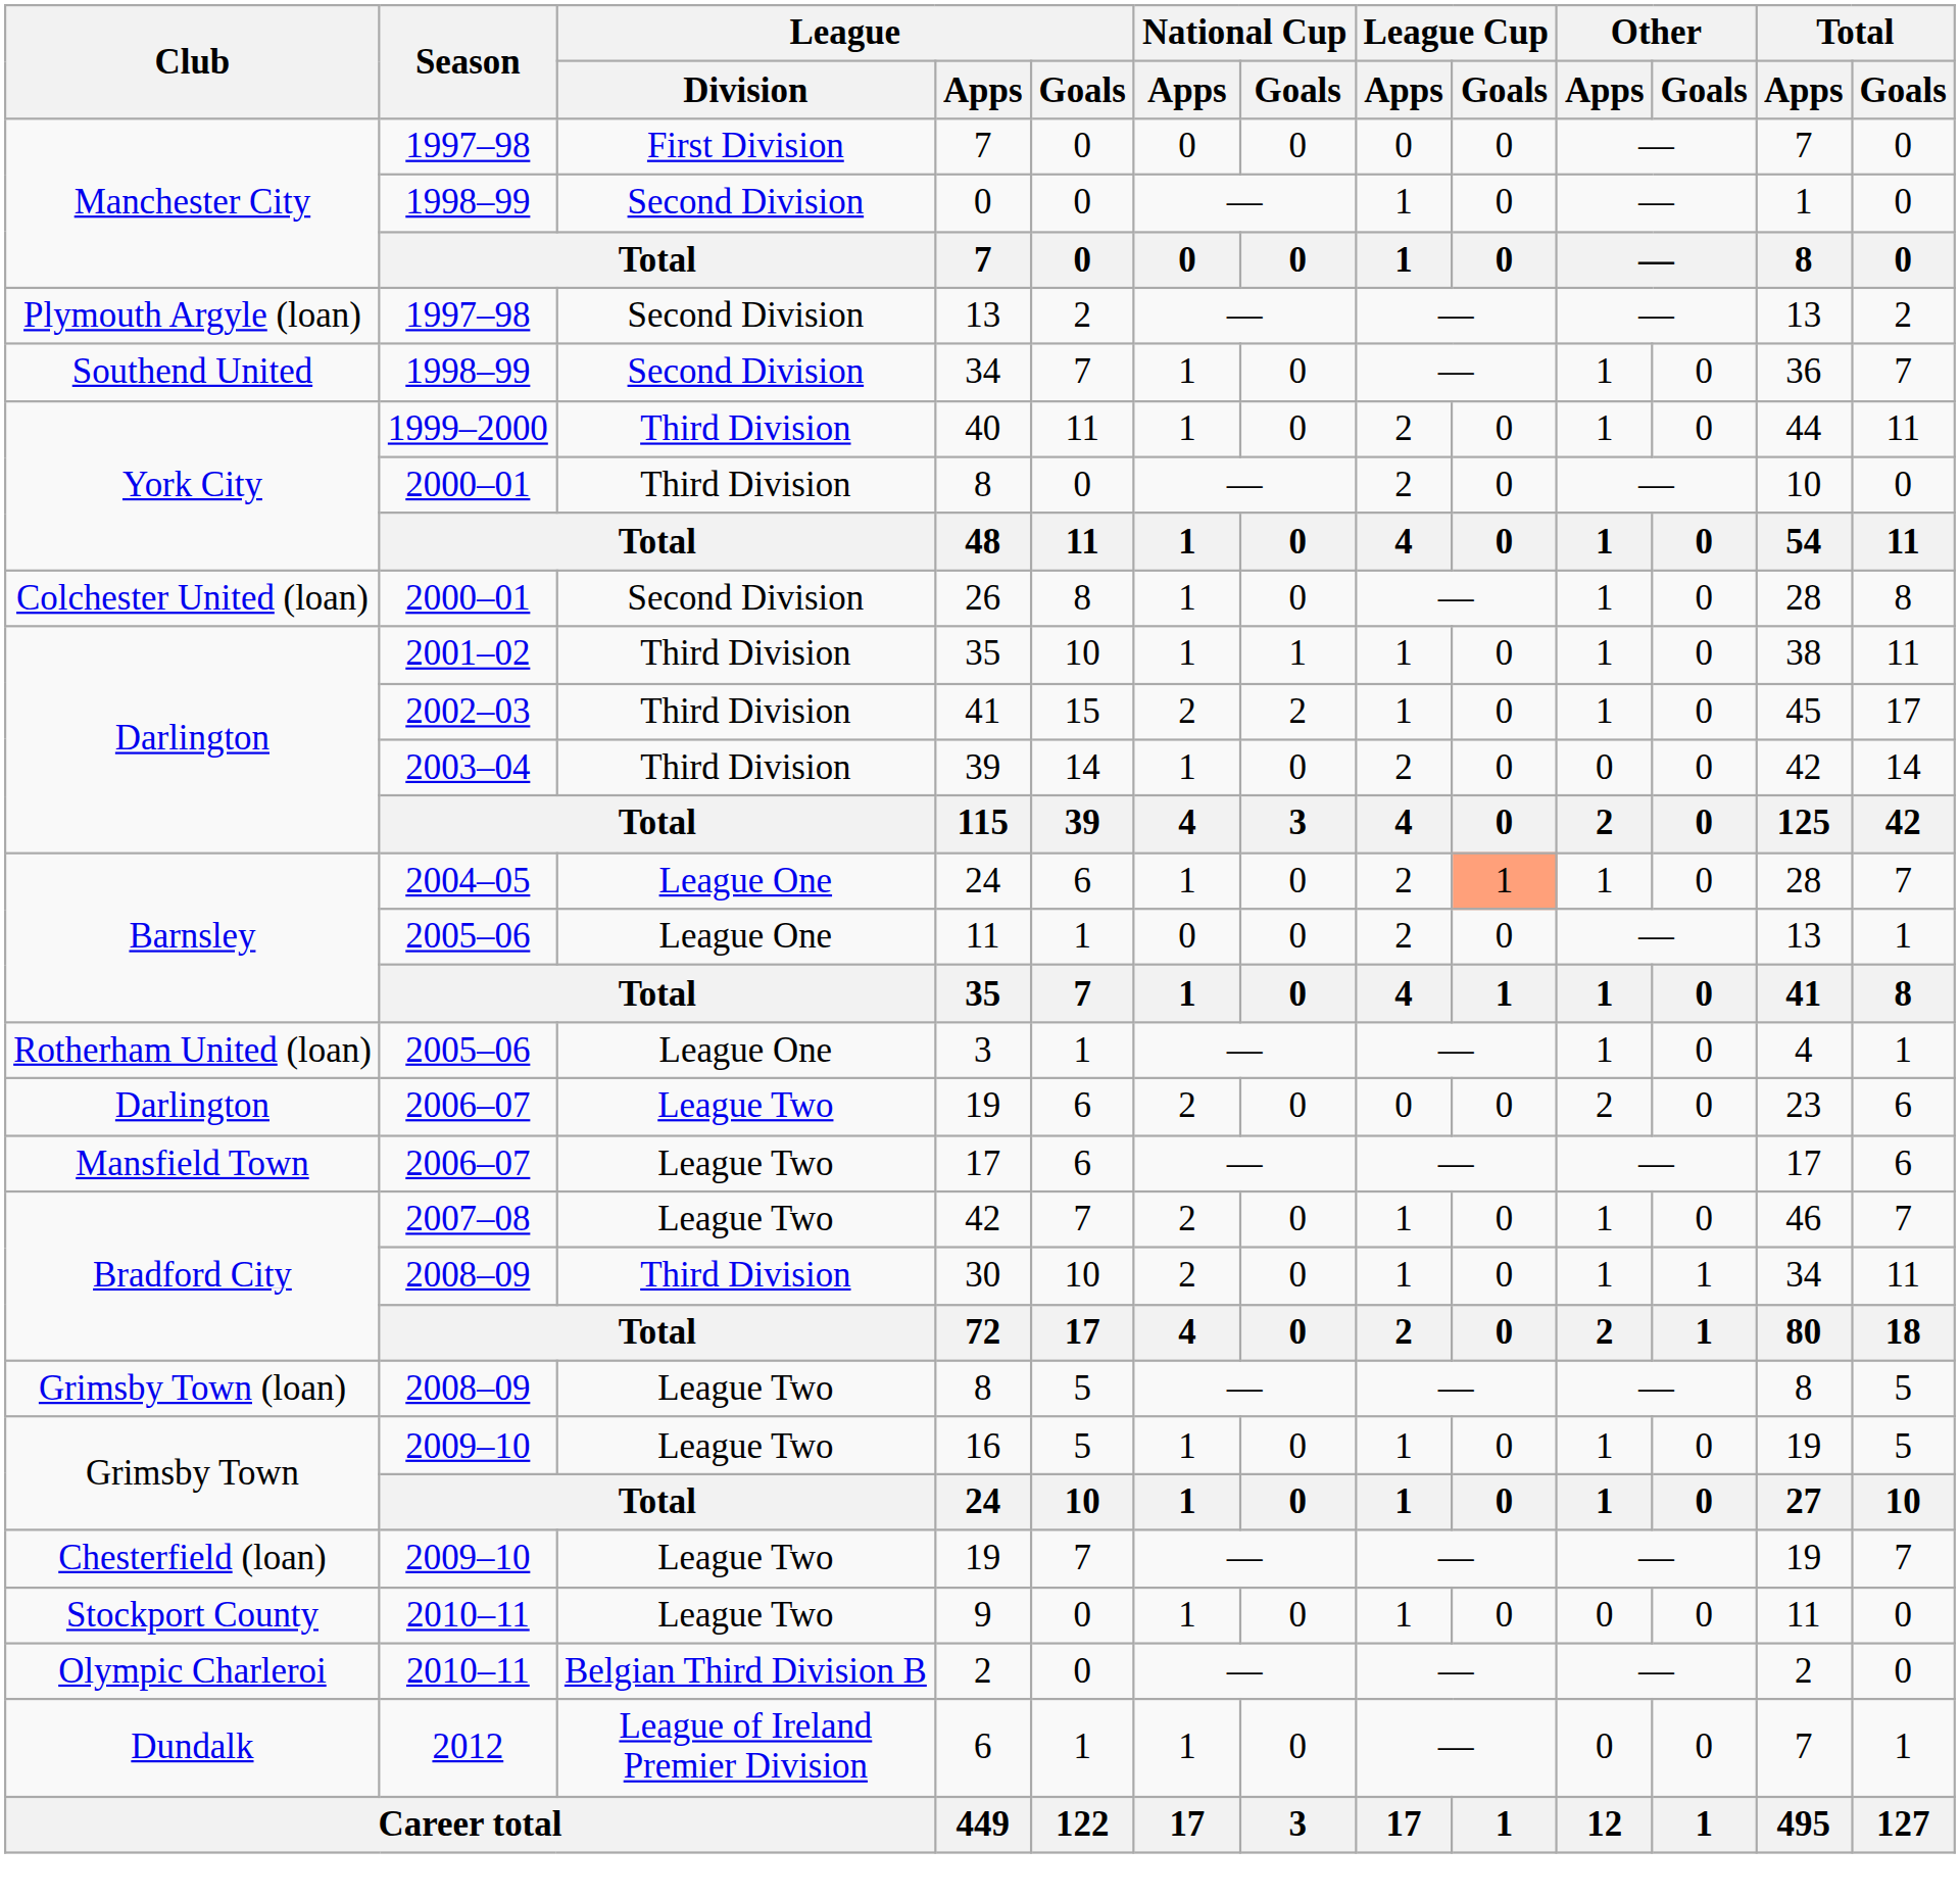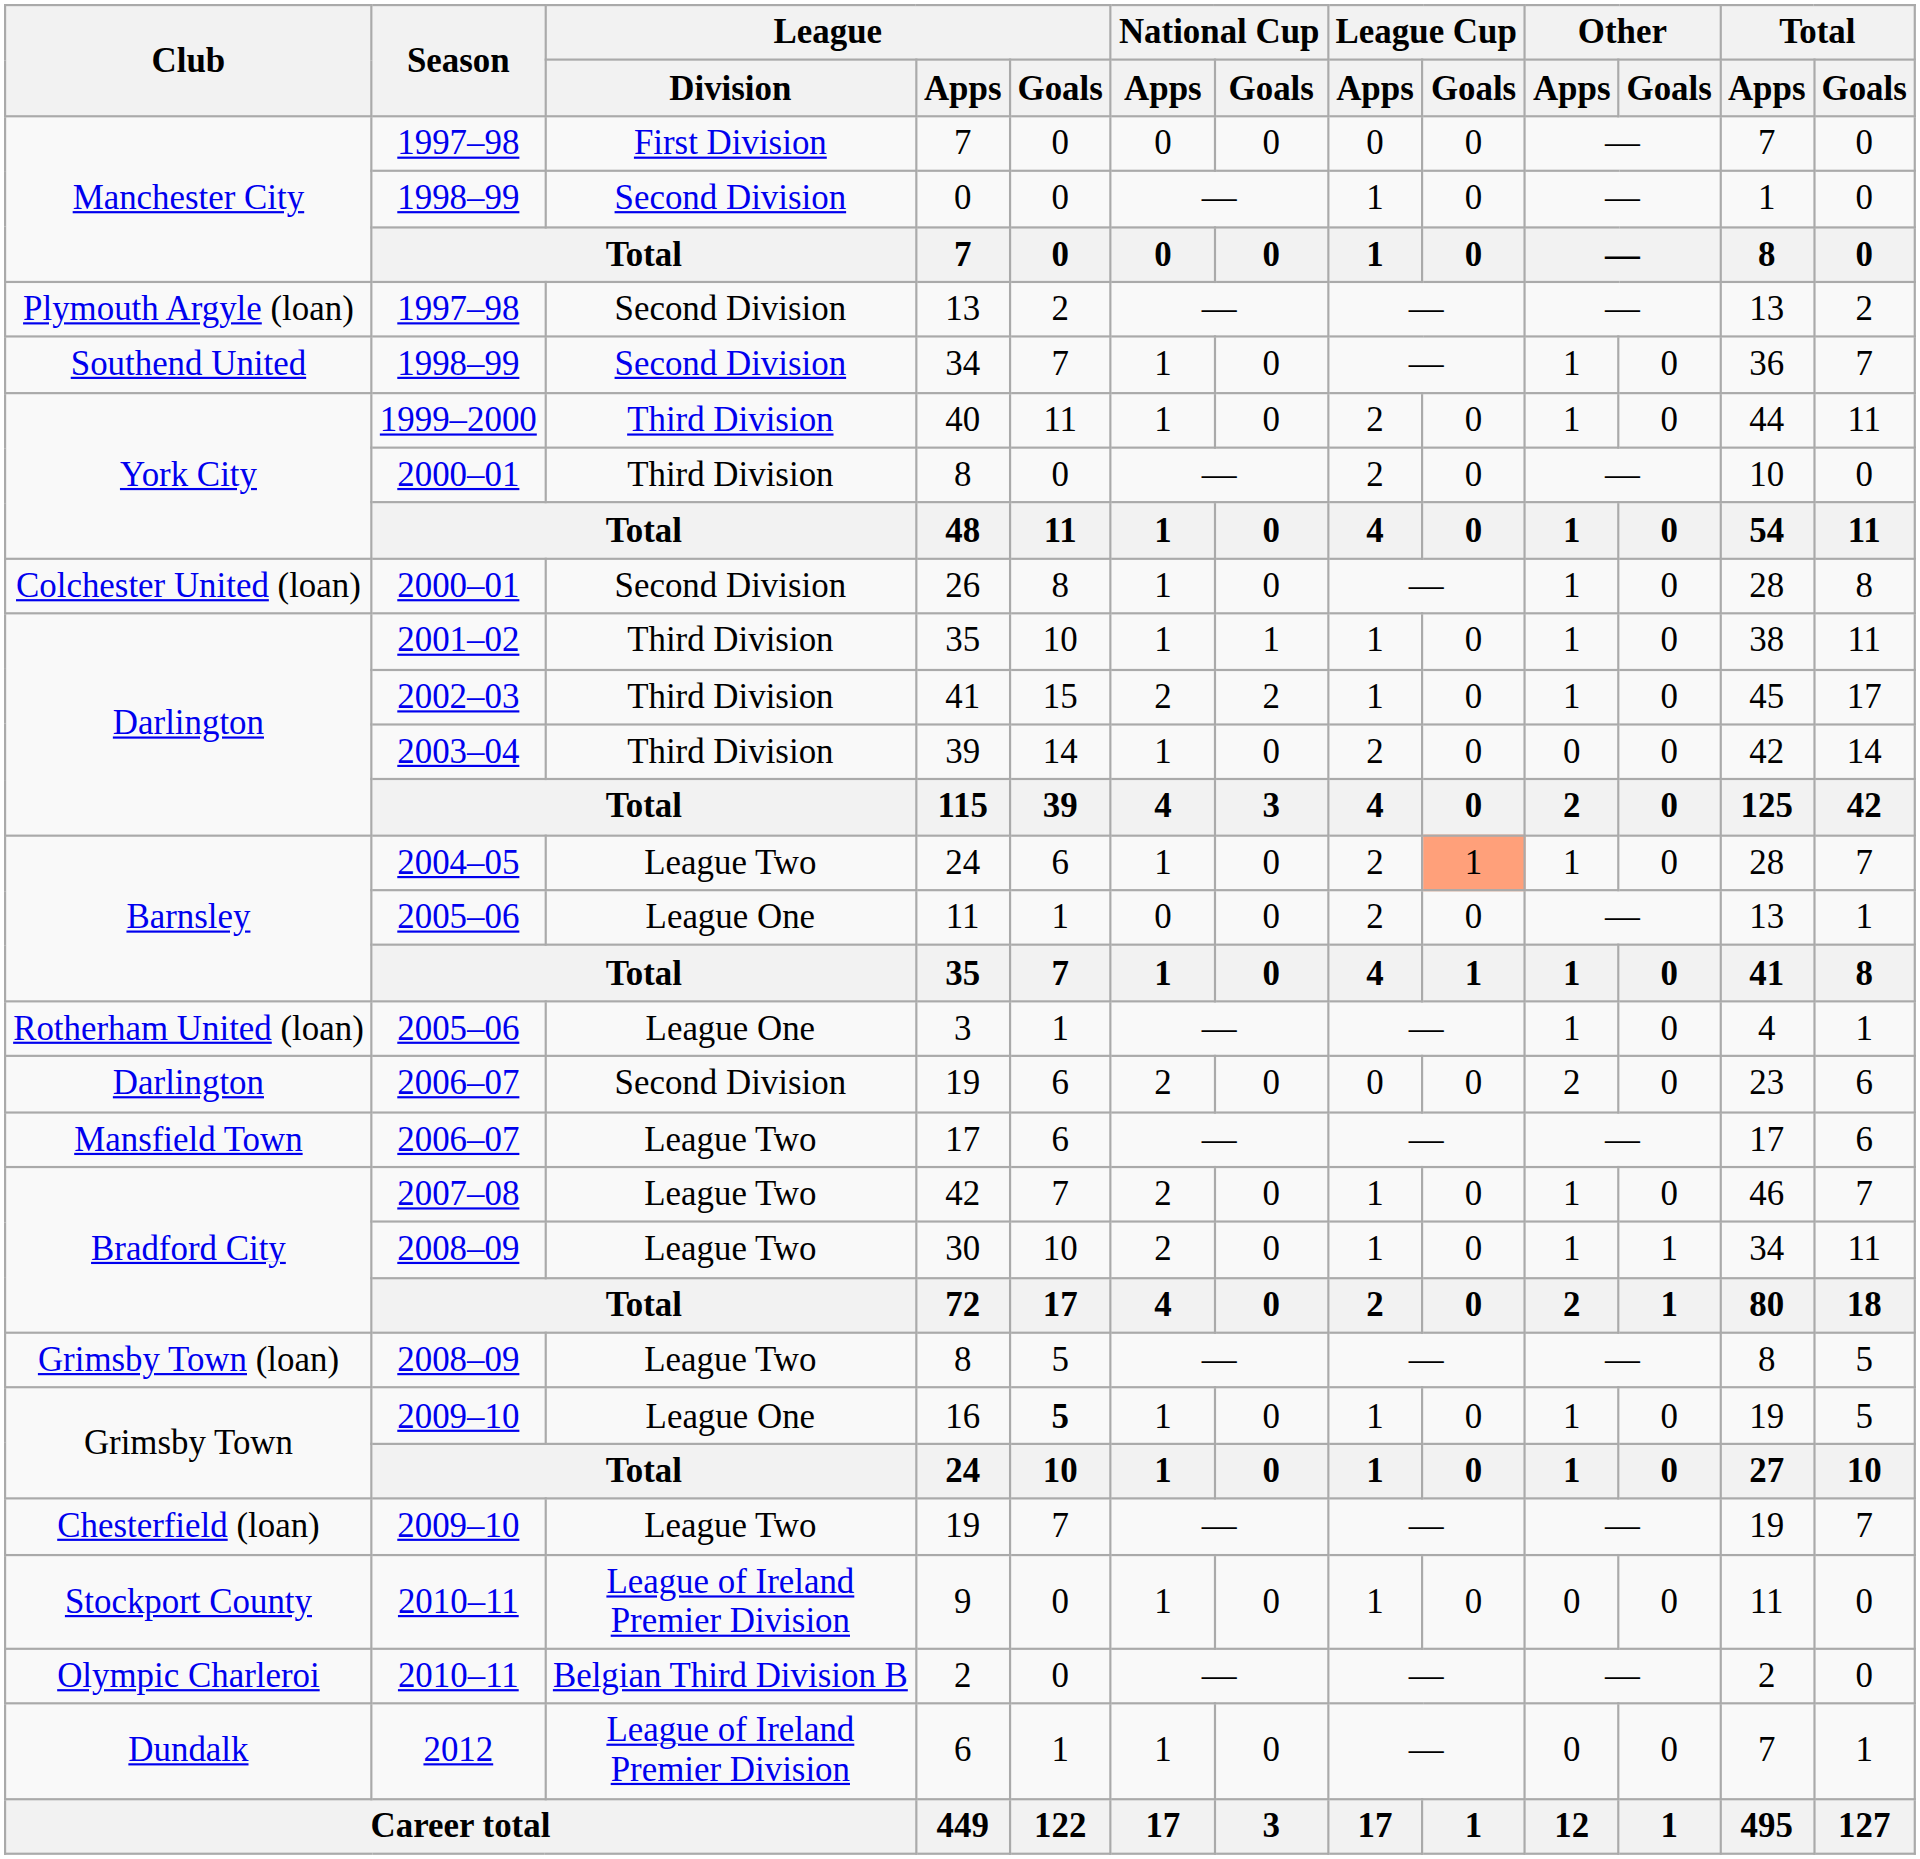 <table class="wikitable" style="text-align:center">
 <tr>
 <th rowspan="2">Club</th>
 <th rowspan="2">Season</th>
 <th colspan="3">League</th>
 <th colspan="2">National Cup</th>
 <th colspan="2">League Cup</th>
 <th colspan="2">Other</th>
 <th colspan="2">Total</th>
 </tr>
 <tr>
 <th>Division</th>
 <th>Apps</th>
 <th>Goals</th>
 <th>Apps</th>
 <th>Goals</th>
 <th>Apps</th>
 <th>Goals</th>
 <th>Apps</th>
 <th>Goals</th>
 <th>Apps</th>
 <th>Goals</th>
 </tr>
 <tr>
 <td rowspan="3"><a href='#'>Manchester City</a></td>
 <td><a href='#'>1997–98</a></td>
 <td><a href='#'>First Division</a></td>
 <td>7</td>
 <td>0</td>
 <td>0</td>
 <td>0</td>
 <td>0</td>
 <td>0</td>
 <td colspan="2">—</td>
 <td>7</td>
 <td>0</td>
 </tr>
 <tr>
 <td><a href='#'>1998–99</a></td>
 <td><a href='#'>Second Division</a></td>
 <td>0</td>
 <td>0</td>
 <td colspan="2">—</td>
 <td>1</td>
 <td>0</td>
 <td colspan="2">—</td>
 <td>1</td>
 <td>0</td>
 </tr>
 <tr>
 <th colspan=2>Total</th>
 <th>7</th>
 <th>0</th>
 <th>0</th>
 <th>0</th>
 <th>1</th>
 <th>0</th>
 <th colspan="2">—</th>
 <th>8</th>
 <th>0</th>
 </tr>
 <tr>
 <td><a href='#'>Plymouth Argyle</a> (loan)</td>
 <td><a href='#'>1997–98</a></td>
 <td>Second Division</td>
 <td>13</td>
 <td>2</td>
 <td colspan="2">—</td>
 <td colspan="2">—</td>
 <td colspan="2">—</td>
 <td>13</td>
 <td>2</td>
 </tr>
 <tr>
 <td><a href='#'>Southend United</a></td>
 <td><a href='#'>1998–99</a></td>
 <td><a href='#'>Second Division</a></td>
 <td>34</td>
 <td>7</td>
 <td>1</td>
 <td>0</td>
 <td colspan="2">—</td>
 <td>1</td>
 <td>0</td>
 <td>36</td>
 <td>7</td>
 </tr>
 <tr>
 <td rowspan="3"><a href='#'>York City</a></td>
 <td><a href='#'>1999–2000</a></td>
 <td><a href='#'>Third Division</a></td>
 <td>40</td>
 <td>11</td>
 <td>1</td>
 <td>0</td>
 <td>2</td>
 <td>0</td>
 <td>1</td>
 <td>0</td>
 <td>44</td>
 <td>11</td>
 </tr>
 <tr>
 <td><a href='#'>2000–01</a></td>
 <td>Third Division</td>
 <td>8</td>
 <td>0</td>
 <td colspan="2">—</td>
 <td>2</td>
 <td>0</td>
 <td colspan="2">—</td>
 <td>10</td>
 <td>0</td>
 </tr>
 <tr>
 <th colspan=2>Total</th>
 <th>48</th>
 <th>11</th>
 <th>1</th>
 <th>0</th>
 <th>4</th>
 <th>0</th>
 <th>1</th>
 <th>0</th>
 <th>54</th>
 <th>11</th>
 </tr>
 <tr>
 <td><a href='#'>Colchester United</a> (loan)</td>
 <td><a href='#'>2000–01</a></td>
 <td>Second Division</td>
 <td>26</td>
 <td>8</td>
 <td>1</td>
 <td>0</td>
 <td colspan="2">—</td>
 <td>1</td>
 <td>0</td>
 <td>28</td>
 <td>8</td>
 </tr>
 <tr>
 <td rowspan="4"><a href='#'>Darlington</a></td>
 <td><a href='#'>2001–02</a></td>
 <td>Third Division</td>
 <td>35</td>
 <td>10</td>
 <td>1</td>
 <td>1</td>
 <td>1</td>
 <td>0</td>
 <td>1</td>
 <td>0</td>
 <td>38</td>
 <td>11</td>
 </tr>
 <tr>
 <td><a href='#'>2002–03</a></td>
 <td>Third Division</td>
 <td>41</td>
 <td>15</td>
 <td>2</td>
 <td>2</td>
 <td>1</td>
 <td>0</td>
 <td>1</td>
 <td>0</td>
 <td>45</td>
 <td>17</td>
 </tr>
 <tr>
 <td><a href='#'>2003–04</a></td>
 <td>Third Division</td>
 <td>39</td>
 <td>14</td>
 <td>1</td>
 <td>0</td>
 <td>2</td>
 <td>0</td>
 <td>0</td>
 <td>0</td>
 <td>42</td>
 <td>14</td>
 </tr>
 <tr>
 <th colspan="2">Total</th>
 <th>115</th>
 <th>39</th>
 <th>4</th>
 <th>3</th>
 <th>4</th>
 <th>0</th>
 <th>2</th>
 <th>0</th>
 <th>125</th>
 <th>42</th>
 </tr>
 <tr>
 <td rowspan="3"><a href='#'>Barnsley</a></td>
 <td><a href='#'>2004–05</a></td>
-<td><a href='#'>League One</a></td>
+<td>League Two</td>
 <td>24</td>
 <td>6</td>
 <td>1</td>
 <td>0</td>
 <td>2</td>
 <td style="background: lightsalmon;">1</td>
 <td>1</td>
 <td>0</td>
 <td>28</td>
 <td>7</td>
 </tr>
 <tr>
 <td><a href='#'>2005–06</a></td>
 <td>League One</td>
 <td>11</td>
 <td>1</td>
 <td>0</td>
 <td>0</td>
 <td>2</td>
 <td>0</td>
 <td colspan="2">—</td>
 <td>13</td>
 <td>1</td>
 </tr>
 <tr>
 <th colspan="2">Total</th>
 <th>35</th>
 <th>7</th>
 <th>1</th>
 <th>0</th>
 <th>4</th>
 <th>1</th>
 <th>1</th>
 <th>0</th>
 <th>41</th>
 <th>8</th>
 </tr>
 <tr>
 <td><a href='#'>Rotherham United</a> (loan)</td>
 <td><a href='#'>2005–06</a></td>
 <td>League One</td>
 <td>3</td>
 <td>1</td>
 <td colspan="2">—</td>
 <td colspan="2">—</td>
 <td>1</td>
 <td>0</td>
 <td>4</td>
 <td>1</td>
 </tr>
 <tr>
 <td><a href='#'>Darlington</a></td>
 <td><a href='#'>2006–07</a></td>
-<td><a href='#'>League Two</a></td>
+<td>Second Division</td>
 <td>19</td>
 <td>6</td>
 <td>2</td>
 <td>0</td>
 <td>0</td>
 <td>0</td>
 <td>2</td>
 <td>0</td>
 <td>23</td>
 <td>6</td>
 </tr>
 <tr>
 <td><a href='#'>Mansfield Town</a></td>
 <td><a href='#'>2006–07</a></td>
 <td>League Two</td>
 <td>17</td>
 <td>6</td>
 <td colspan="2">—</td>
 <td colspan="2">—</td>
 <td colspan="2">—</td>
 <td>17</td>
 <td>6</td>
 </tr>
 <tr>
 <td rowspan="3"><a href='#'>Bradford City</a></td>
 <td><a href='#'>2007–08</a></td>
 <td>League Two</td>
 <td>42</td>
 <td>7</td>
 <td>2</td>
 <td>0</td>
 <td>1</td>
 <td>0</td>
 <td>1</td>
 <td>0</td>
 <td>46</td>
 <td>7</td>
 </tr>
 <tr>
 <td><a href='#'>2008–09</a></td>
-<td><a href='#'>Third Division</a></td>
+<td>League Two</td>
 <td>30</td>
 <td>10</td>
 <td>2</td>
 <td>0</td>
 <td>1</td>
 <td>0</td>
 <td>1</td>
 <td>1</td>
 <td>34</td>
 <td>11</td>
 </tr>
 <tr>
 <th colspan="2">Total</th>
 <th>72</th>
 <th>17</th>
 <th>4</th>
 <th>0</th>
 <th>2</th>
 <th>0</th>
 <th>2</th>
 <th>1</th>
 <th>80</th>
 <th>18</th>
 </tr>
 <tr>
 <td><a href='#'>Grimsby Town</a> (loan)</td>
 <td><a href='#'>2008–09</a></td>
 <td>League Two</td>
 <td>8</td>
 <td>5</td>
 <td colspan="2">—</td>
 <td colspan="2">—</td>
 <td colspan="2">—</td>
 <td>8</td>
 <td>5</td>
 </tr>
 <tr>
 <td rowspan="2">Grimsby Town</td>
 <td><a href='#'>2009–10</a></td>
-<td>League Two</td>
+<td>League One</td>
 <td>16</td>
-<td>5</td>
+<td><strong>5</strong></td>
 <td>1</td>
 <td>0</td>
 <td>1</td>
 <td>0</td>
 <td>1</td>
 <td>0</td>
 <td>19</td>
 <td>5</td>
 </tr>
 <tr>
 <th colspan="2">Total</th>
 <th>24</th>
 <th>10</th>
 <th>1</th>
 <th>0</th>
 <th>1</th>
 <th>0</th>
 <th>1</th>
 <th>0</th>
 <th>27</th>
 <th>10</th>
 </tr>
 <tr>
 <td><a href='#'>Chesterfield</a> (loan)</td>
 <td><a href='#'>2009–10</a></td>
 <td>League Two</td>
 <td>19</td>
 <td>7</td>
 <td colspan="2">—</td>
 <td colspan="2">—</td>
 <td colspan="2">—</td>
 <td>19</td>
 <td>7</td>
 </tr>
 <tr>
 <td><a href='#'>Stockport County</a></td>
 <td><a href='#'>2010–11</a></td>
-<td>League Two</td>
+<td><a href='#'>League of Ireland<br>Premier Division</a></td>
 <td>9</td>
 <td>0</td>
 <td>1</td>
 <td>0</td>
 <td>1</td>
 <td>0</td>
 <td>0</td>
 <td>0</td>
 <td>11</td>
 <td>0</td>
 </tr>
 <tr>
 <td><a href='#'>Olympic Charleroi</a></td>
 <td><a href='#'>2010–11</a></td>
 <td><a href='#'>Belgian Third Division B</a></td>
 <td>2</td>
 <td>0</td>
 <td colspan="2">—</td>
 <td colspan="2">—</td>
 <td colspan="2">—</td>
 <td>2</td>
 <td>0</td>
 </tr>
 <tr>
 <td><a href='#'>Dundalk</a></td>
 <td><a href='#'>2012</a></td>
 <td><a href='#'>League of Ireland<br>Premier Division</a></td>
 <td>6</td>
 <td>1</td>
 <td>1</td>
 <td>0</td>
 <td colspan="2">—</td>
 <td>0</td>
 <td>0</td>
 <td>7</td>
 <td>1</td>
 </tr>
 <tr>
 <th colspan=3>Career total</th>
 <th>449</th>
 <th>122</th>
 <th>17</th>
 <th>3</th>
 <th>17</th>
 <th>1</th>
 <th>12</th>
 <th>1</th>
 <th>495</th>
 <th>127</th>
 </tr>
 </table>
